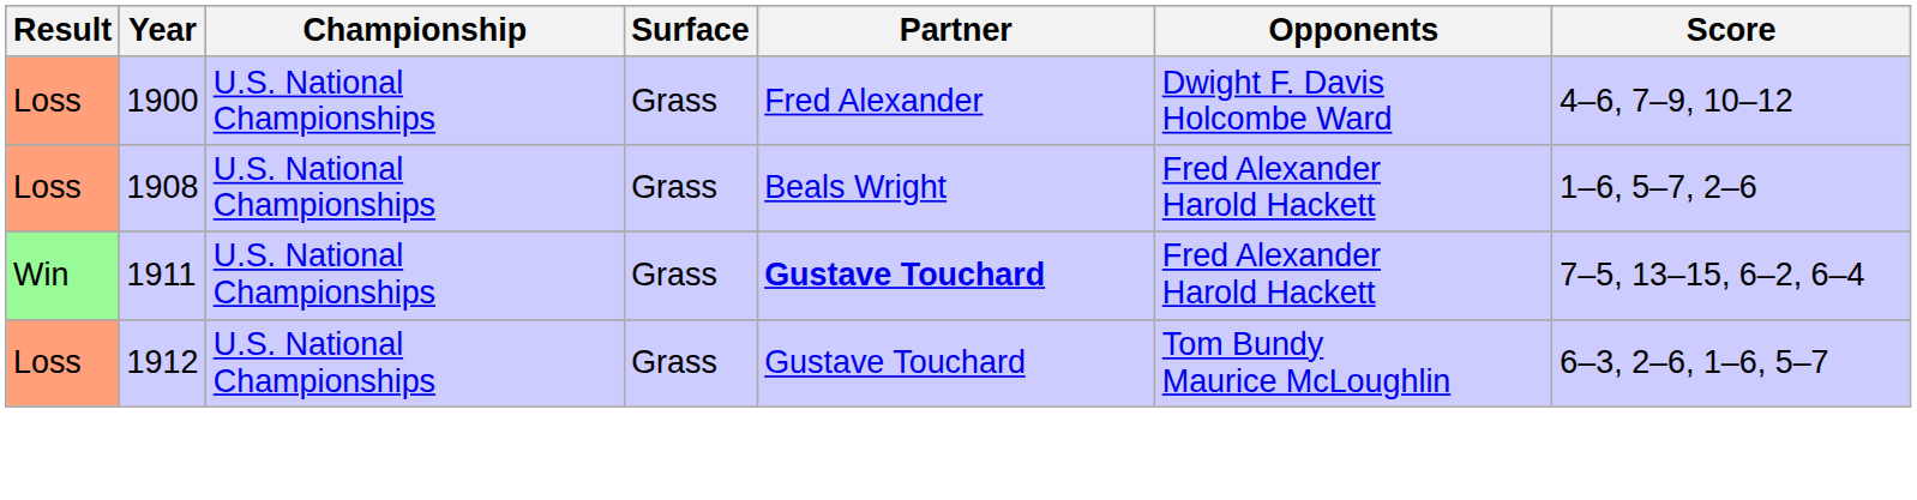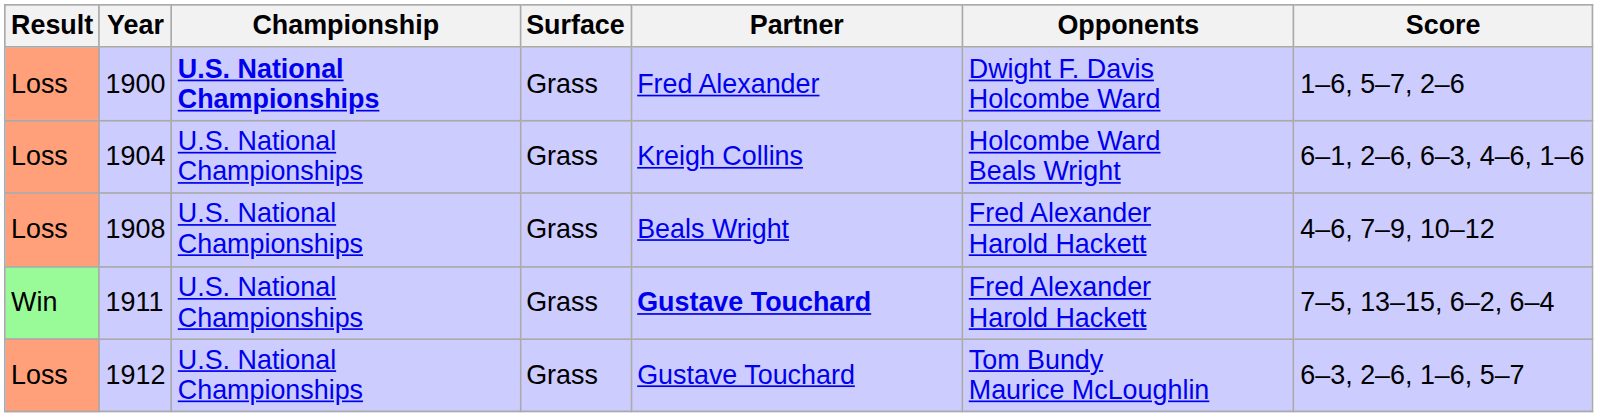 <table class="sortable wikitable">
 <tr>
 <th style="width:40px">Result</th>
 <th style="width:30px">Year</th>
 <th style="width:200px">Championship</th>
 <th style="width:50px">Surface</th>
 <th style="width:190px">Partner</th>
 <th style="width:190px">Opponents</th>
 <th style="width:170px" class="unsortable">Score</th>
 </tr>
 <tr style="background:#ccf;">
 <td style="background:#ffa07a;">Loss</td>
 <td>1900</td>
-<td><a href='#'>U.S. National Championships</a></td>
+<td><strong><a href='#'>U.S. National Championships</a></strong></td>
 <td>Grass</td>
 <td> <a href='#'>Fred Alexander</a></td>
 <td> <a href='#'>Dwight F. Davis</a> <br>  <a href='#'>Holcombe Ward</a></td>
-<td>4–6, 7–9, 10–12</td>
+<td>1–6, 5–7, 2–6</td>
+</tr>
+<tr style="background:#ccf;">
+<td style="background:#ffa07a;">Loss</td>
+<td>1904</td>
+<td><a href='#'>U.S. National Championships</a></td>
+<td>Grass</td>
+<td> <a href='#'>Kreigh Collins</a></td>
+<td> <a href='#'>Holcombe Ward</a> <br>  <a href='#'>Beals Wright</a></td>
+<td>6–1, 2–6, 6–3, 4–6, 1–6</td>
 </tr>
 <tr style="background:#ccf;">
 <td style="background:#ffa07a;">Loss</td>
 <td>1908</td>
 <td><a href='#'>U.S. National Championships</a></td>
 <td>Grass</td>
 <td> <a href='#'>Beals Wright</a></td>
 <td> <a href='#'>Fred Alexander</a> <br>  <a href='#'>Harold Hackett</a></td>
-<td>1–6, 5–7, 2–6</td>
+<td>4–6, 7–9, 10–12</td>
 </tr>
 <tr style="background:#ccf;">
 <td style="background:#98fb98;">Win</td>
 <td>1911</td>
 <td><a href='#'>U.S. National Championships</a></td>
 <td>Grass</td>
 <td><strong> <a href='#'>Gustave Touchard</a></strong></td>
 <td> <a href='#'>Fred Alexander</a> <br>  <a href='#'>Harold Hackett</a></td>
 <td>7–5, 13–15, 6–2, 6–4</td>
 </tr>
 <tr style="background:#ccf;">
 <td style="background:#ffa07a;">Loss</td>
 <td>1912</td>
 <td><a href='#'>U.S. National Championships</a></td>
 <td>Grass</td>
 <td> <a href='#'>Gustave Touchard</a></td>
 <td> <a href='#'>Tom Bundy</a> <br>  <a href='#'>Maurice McLoughlin</a></td>
 <td>6–3, 2–6, 1–6, 5–7</td>
 </tr>
 </table>
